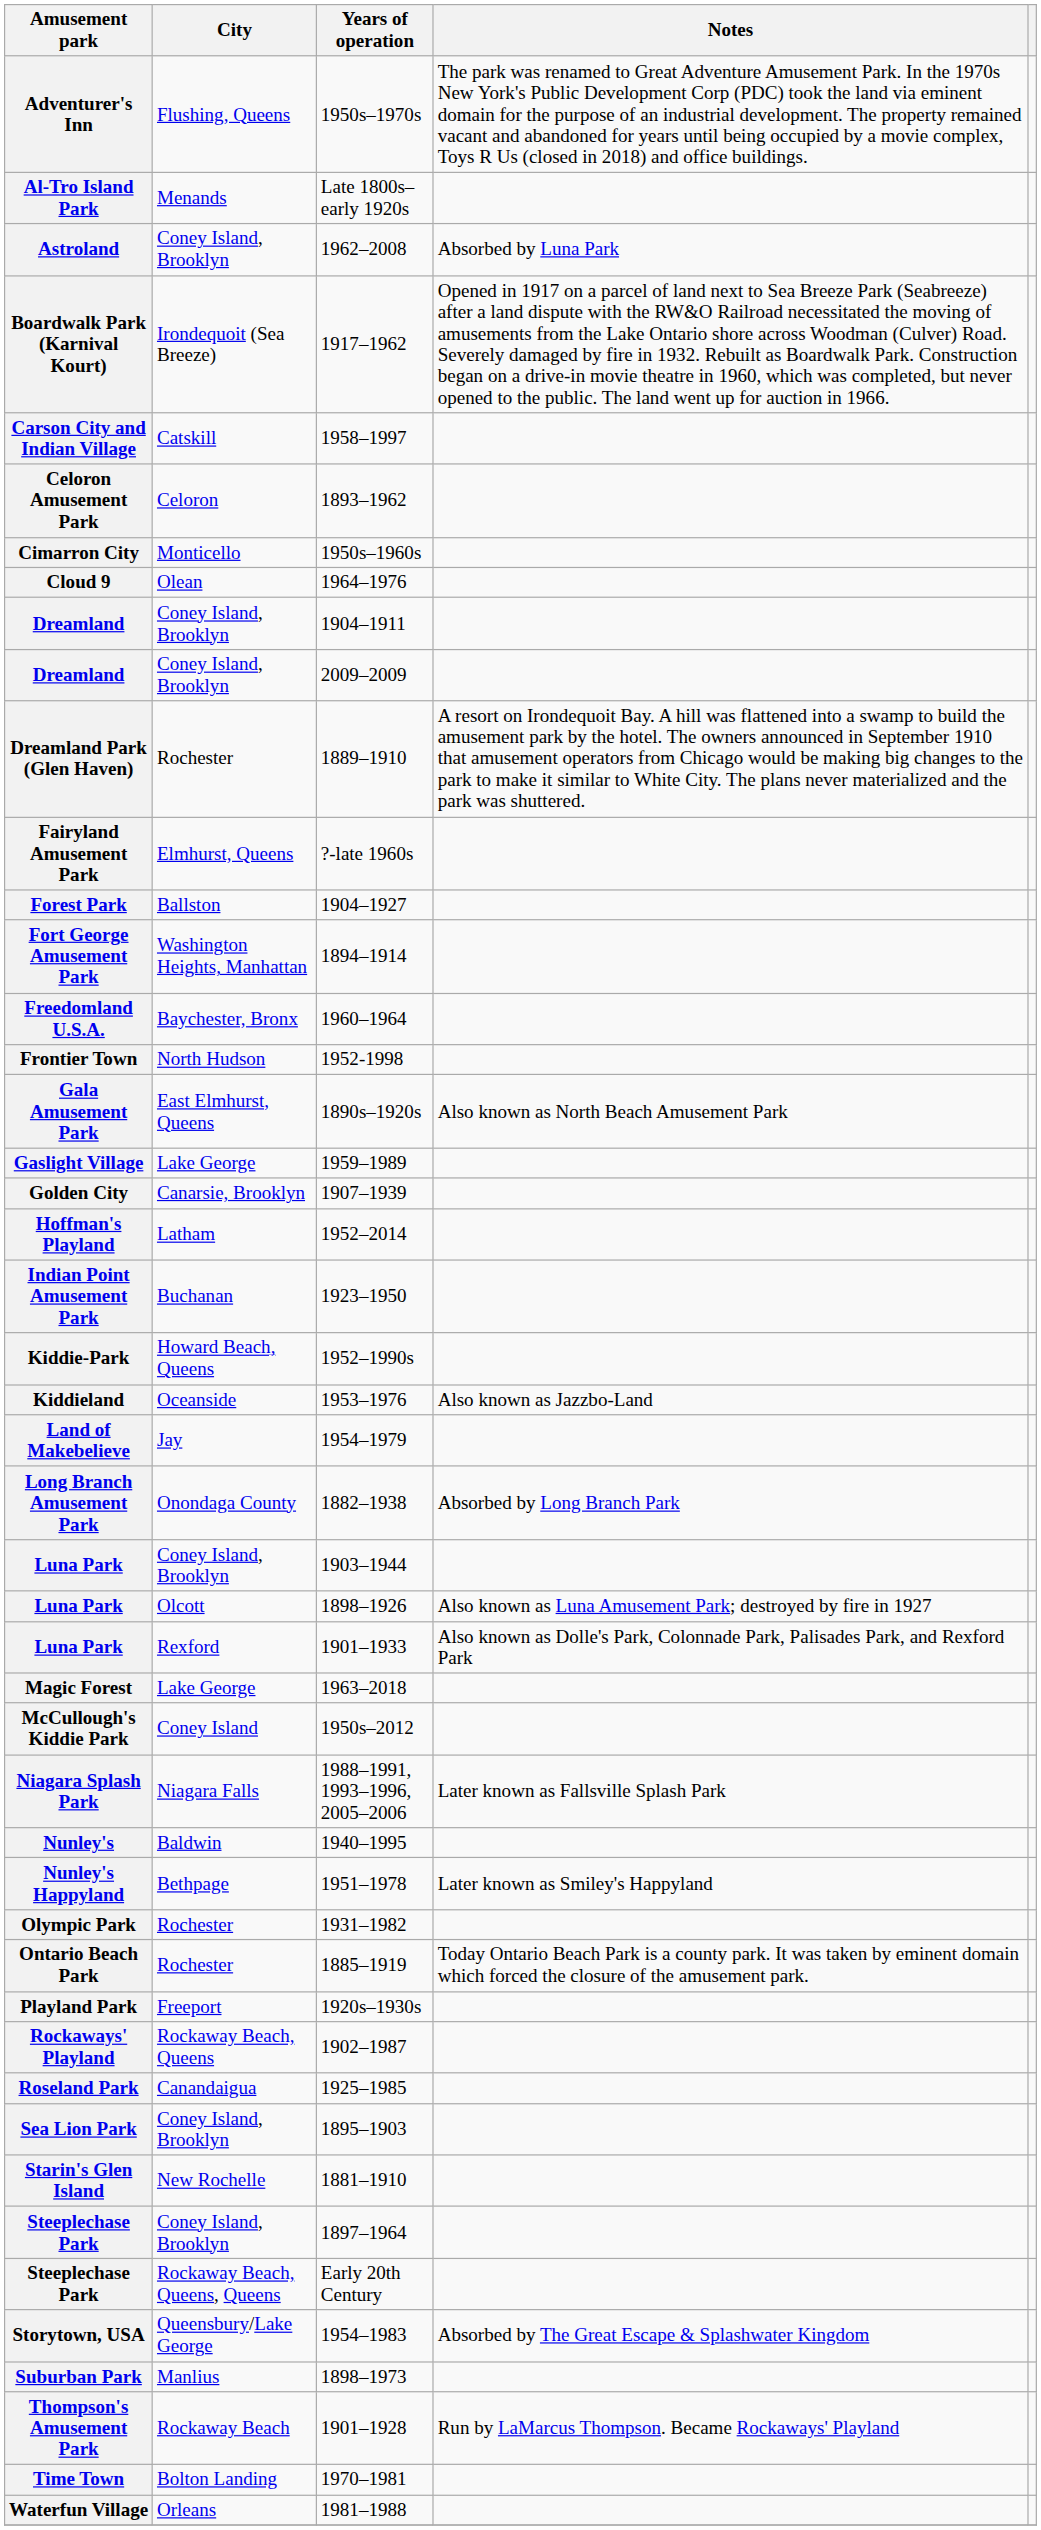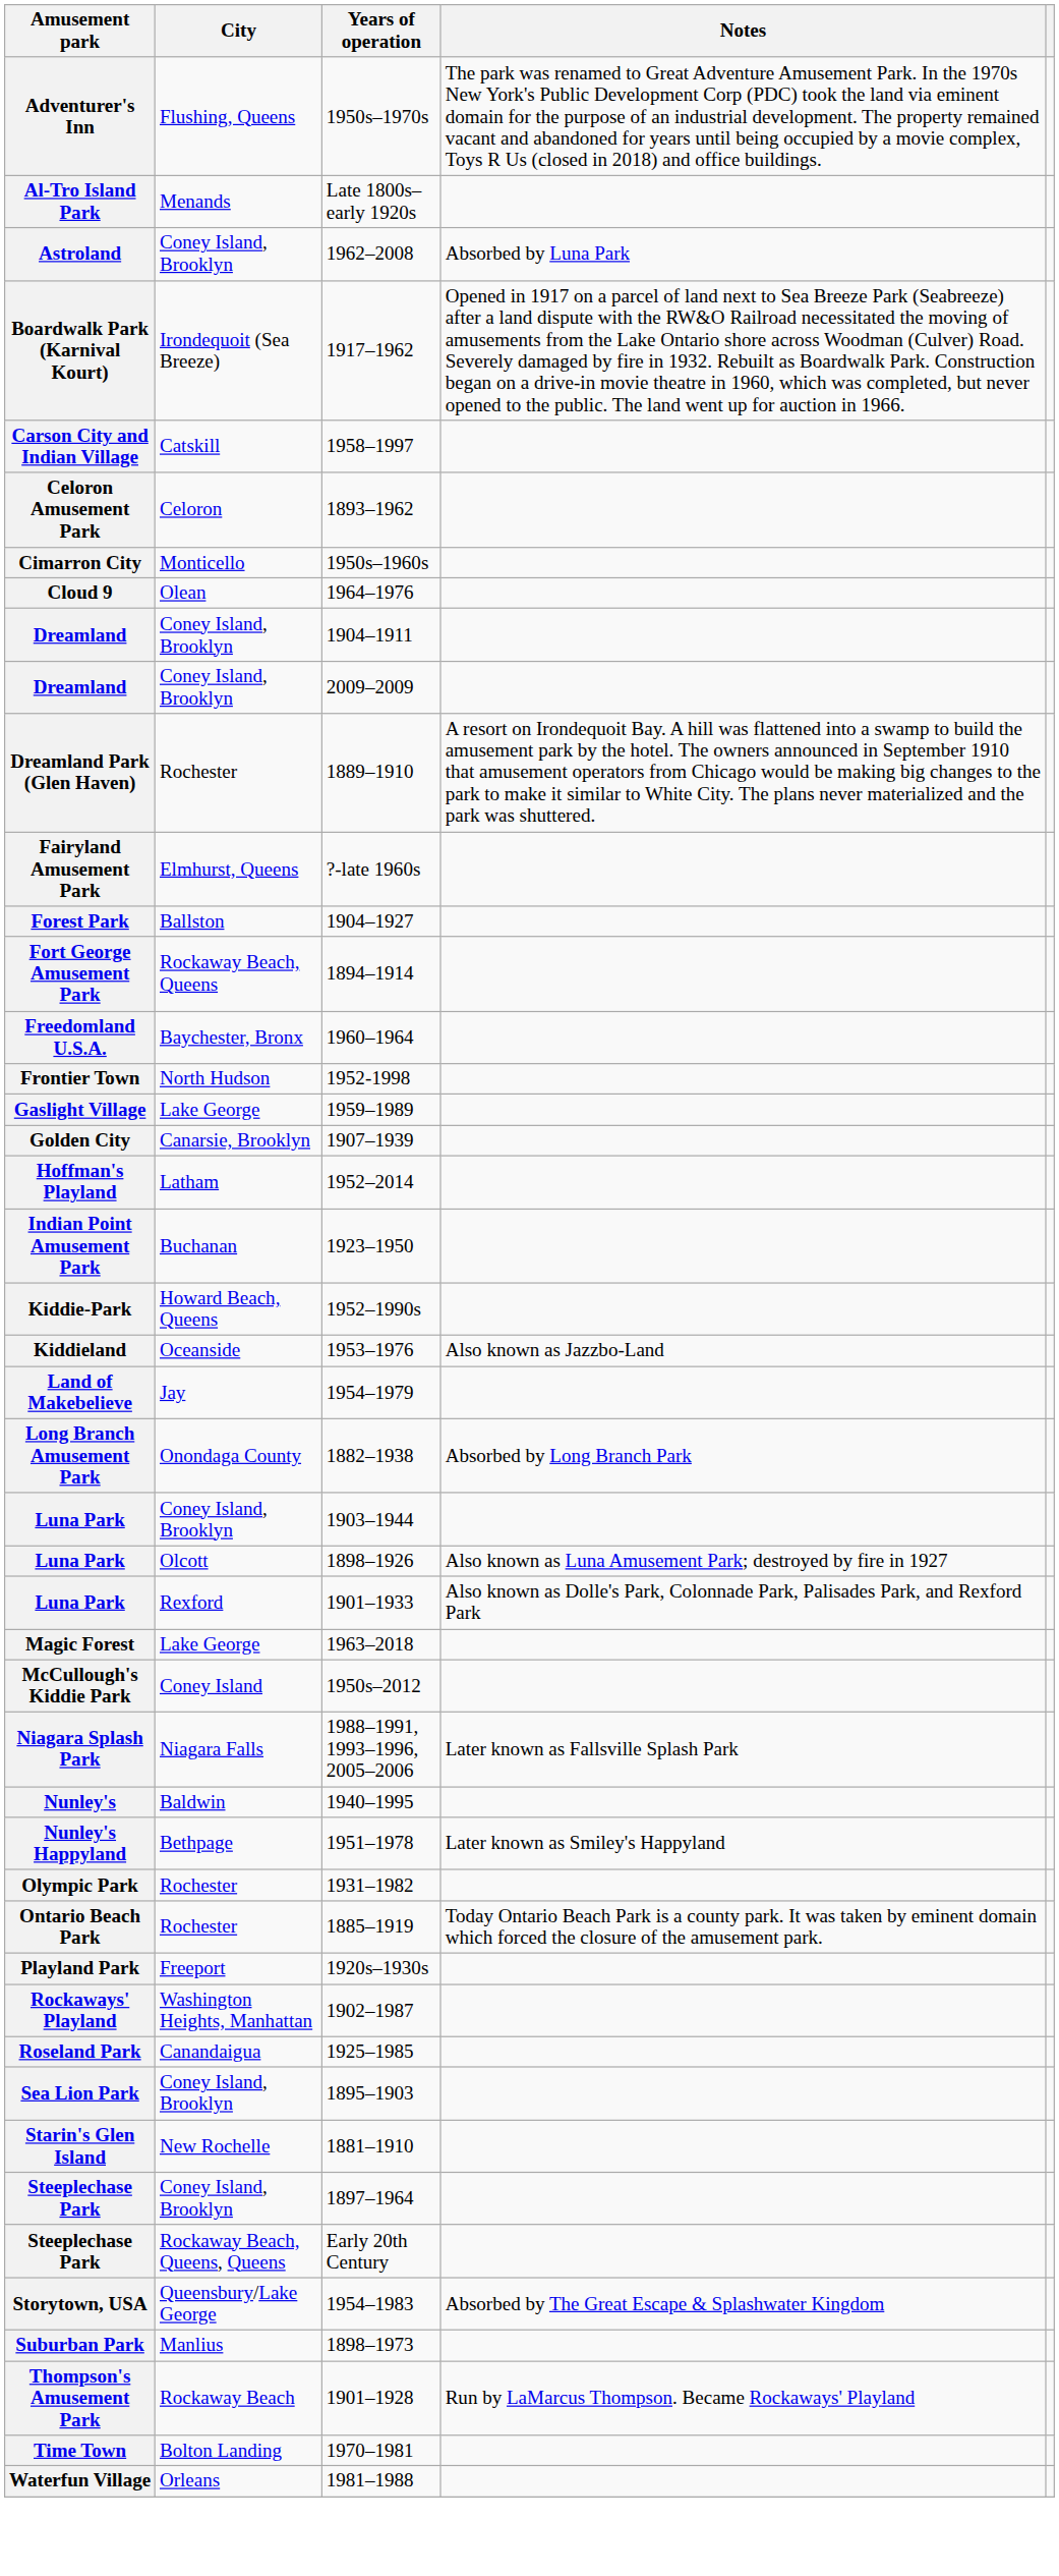 <table class="wikitable plainrowheaders sortable">
 <tr>
 <th scope="col">Amusement park</th>
 <th scope="col">City</th>
 <th scope="col">Years of operation</th>
 <th scope="col" class="unsortable">Notes</th>
 <th scope="col" class="unsortable"></th>
 </tr>
 <tr>
 <th scope="row">Adventurer's Inn</th>
 <td><a href='#'>Flushing, Queens</a></td>
 <td>1950s–1970s</td>
 <td>The park was renamed to Great Adventure Amusement Park. In the 1970s New York's Public Development Corp (PDC) took the land via eminent domain for the purpose of an industrial development. The property remained vacant and abandoned for years until being occupied by a movie complex, Toys R Us (closed in 2018) and office buildings.</td>
 <td style="text-align:center;"></td>
 </tr>
 <tr>
 <th scope="row"><a href='#'>Al-Tro Island Park</a></th>
 <td><a href='#'>Menands</a></td>
 <td>Late 1800s–early 1920s</td>
 <td></td>
 <td style="text-align:center;"></td>
 </tr>
 <tr>
 <th scope="row"><a href='#'>Astroland</a></th>
 <td><a href='#'>Coney Island</a>, <a href='#'>Brooklyn</a></td>
 <td>1962–2008</td>
 <td>Absorbed by <a href='#'>Luna Park</a></td>
 <td style="text-align:center;"></td>
 </tr>
 <tr>
 <th scope="row">Boardwalk Park (Karnival Kourt)</th>
 <td><a href='#'>Irondequoit</a> (Sea Breeze)</td>
 <td>1917–1962</td>
 <td>Opened in 1917 on a parcel of land next to Sea Breeze Park (Seabreeze) after a land dispute with the RW&O Railroad necessitated the moving of amusements from the Lake Ontario shore across Woodman (Culver) Road.  Severely damaged by fire in 1932.  Rebuilt as Boardwalk Park.  Construction began on a drive-in movie theatre in 1960, which was completed, but never opened to the public.  The land went up for auction in 1966.</td>
 <td></td>
 </tr>
 <tr>
 <th scope="row"><a href='#'>Carson City and Indian Village</a></th>
 <td><a href='#'>Catskill</a></td>
 <td>1958–1997</td>
 <td></td>
 <td style="text-align:center;"></td>
 </tr>
 <tr>
 <th scope="row">Celoron Amusement Park</th>
 <td><a href='#'>Celoron</a></td>
 <td>1893–1962</td>
 <td></td>
 <td style="text-align:center;"></td>
 </tr>
 <tr>
 <th scope="row">Cimarron City</th>
 <td><a href='#'>Monticello</a></td>
 <td>1950s–1960s</td>
 <td></td>
 <td style="text-align:center;"></td>
 </tr>
 <tr>
 <th scope="row">Cloud 9</th>
 <td><a href='#'>Olean</a></td>
 <td>1964–1976</td>
 <td></td>
 <td style="text-align:center;"></td>
 </tr>
 <tr>
 <th scope="row"><a href='#'>Dreamland</a></th>
 <td><a href='#'>Coney Island</a>, <a href='#'>Brooklyn</a></td>
 <td>1904–1911</td>
 <td></td>
 <td style="text-align:center;"></td>
 </tr>
 <tr>
 <th scope="row"><a href='#'>Dreamland</a></th>
 <td><a href='#'>Coney Island</a>, <a href='#'>Brooklyn</a></td>
 <td>2009–2009</td>
 <td></td>
 <td style="text-align:center;"></td>
 </tr>
 <tr>
 <th scope="row">Dreamland Park (Glen Haven)</th>
 <td>Rochester</td>
 <td>1889–1910</td>
 <td>A resort on Irondequoit Bay.  A hill was flattened into a swamp to build the amusement park by the hotel.  The owners announced in September 1910 that amusement operators from Chicago would be making big changes to the park to make it similar to White City.  The plans never materialized and the park was shuttered.</td>
 <td style="text-align:center;"></td>
 </tr>
 <tr>
 <th scope="row">Fairyland Amusement Park</th>
 <td><a href='#'>Elmhurst, Queens</a></td>
 <td>?-late 1960s</td>
 <td></td>
 <td style="text-align:center;"></td>
 </tr>
 <tr>
 <th scope="row"><a href='#'>Forest Park</a></th>
 <td><a href='#'>Ballston</a></td>
 <td>1904–1927</td>
 <td></td>
 <td style="text-align:center;"></td>
 </tr>
 <tr>
 <th scope="row"><a href='#'>Fort George Amusement Park</a></th>
-<td><a href='#'>Washington Heights, Manhattan</a></td>
+<td><a href='#'>Rockaway Beach, Queens</a></td>
 <td>1894–1914</td>
 <td></td>
 <td style="text-align:center;"></td>
 </tr>
 <tr>
 <th scope="row"><a href='#'>Freedomland U.S.A.</a></th>
 <td><a href='#'>Baychester, Bronx</a></td>
 <td>1960–1964</td>
 <td></td>
 <td style="text-align:center;"></td>
 </tr>
 <tr>
 <th scope="row">Frontier Town</th>
 <td><a href='#'>North Hudson</a></td>
 <td>1952-1998</td>
 <td></td>
-<td style="text-align:center;"></td>
-</tr>
-<tr>
-<th scope="row"><a href='#'>Gala Amusement Park</a></th>
-<td><a href='#'>East Elmhurst, Queens</a></td>
-<td>1890s–1920s</td>
-<td>Also known as North Beach Amusement Park</td>
 <td style="text-align:center;"></td>
 </tr>
 <tr>
 <th scope="row"><a href='#'>Gaslight Village</a></th>
 <td><a href='#'>Lake George</a></td>
 <td>1959–1989</td>
 <td></td>
 <td style="text-align:center;"></td>
 </tr>
 <tr>
 <th scope="row">Golden City</th>
 <td><a href='#'>Canarsie, Brooklyn</a></td>
 <td>1907–1939</td>
 <td></td>
 <td style="text-align:center;"></td>
 </tr>
 <tr>
 <th scope="row"><a href='#'>Hoffman's Playland</a></th>
 <td><a href='#'>Latham</a></td>
 <td>1952–2014</td>
 <td></td>
 <td style="text-align:center;"></td>
 </tr>
 <tr>
 <th scope="row"><a href='#'>Indian Point Amusement Park</a></th>
 <td><a href='#'>Buchanan</a></td>
 <td>1923–1950</td>
 <td></td>
 <td style="text-align:center;"></td>
 </tr>
 <tr>
 <th scope="row">Kiddie-Park</th>
 <td><a href='#'>Howard Beach, Queens</a></td>
 <td>1952–1990s</td>
 <td></td>
 <td style="text-align:center;"></td>
 </tr>
 <tr>
 <th scope="row">Kiddieland</th>
 <td><a href='#'>Oceanside</a></td>
 <td>1953–1976</td>
 <td>Also known as Jazzbo-Land</td>
 <td style="text-align:center;"></td>
 </tr>
 <tr>
 <th scope="row"><a href='#'>Land of Makebelieve</a></th>
 <td><a href='#'>Jay</a></td>
 <td>1954–1979</td>
 <td></td>
 <td style="text-align:center;"></td>
 </tr>
 <tr>
 <th scope="row"><a href='#'>Long Branch Amusement Park</a></th>
 <td><a href='#'>Onondaga County</a></td>
 <td>1882–1938</td>
 <td>Absorbed by <a href='#'>Long Branch Park</a></td>
 <td style="text-align:center;"></td>
 </tr>
 <tr>
 <th scope="row"><a href='#'>Luna Park</a></th>
 <td><a href='#'>Coney Island</a>, <a href='#'>Brooklyn</a></td>
 <td>1903–1944</td>
 <td></td>
 <td style="text-align:center;"></td>
 </tr>
 <tr>
 <th scope="row"><a href='#'>Luna Park</a></th>
 <td><a href='#'>Olcott</a></td>
 <td>1898–1926</td>
 <td>Also known as <a href='#'>Luna Amusement Park</a>; destroyed by fire in 1927</td>
 <td style="text-align:center;"></td>
 </tr>
 <tr>
 <th scope="row"><a href='#'>Luna Park</a></th>
 <td><a href='#'>Rexford</a></td>
 <td>1901–1933</td>
 <td>Also known as Dolle's Park, Colonnade Park, Palisades Park, and Rexford Park</td>
 <td style="text-align:center;"></td>
 </tr>
 <tr>
 <th scope="row">Magic Forest</th>
 <td><a href='#'>Lake George</a></td>
 <td>1963–2018</td>
 <td></td>
 <td style="text-align:center;"></td>
 </tr>
 <tr>
 <th scope="row">McCullough's Kiddie Park</th>
 <td><a href='#'>Coney Island</a></td>
 <td>1950s–2012</td>
 <td></td>
 <td style="text-align:center;"></td>
 </tr>
 <tr>
 <th scope="row"><a href='#'>Niagara Splash Park</a></th>
 <td><a href='#'>Niagara Falls</a></td>
 <td>1988–1991, 1993–1996, 2005–2006</td>
 <td>Later known as Fallsville Splash Park</td>
 <td style="text-align:center;"></td>
 </tr>
 <tr>
 <th scope="row"><a href='#'>Nunley's</a></th>
 <td><a href='#'>Baldwin</a></td>
 <td>1940–1995</td>
 <td></td>
 <td style="text-align:center;"></td>
 </tr>
 <tr>
 <th scope="row"><a href='#'>Nunley's Happyland</a></th>
 <td><a href='#'>Bethpage</a></td>
 <td>1951–1978</td>
 <td>Later known as Smiley's Happyland</td>
 <td style="text-align:center;"></td>
 </tr>
 <tr>
 <th scope="row">Olympic Park</th>
 <td><a href='#'>Rochester</a></td>
 <td>1931–1982</td>
 <td></td>
 <td style="text-align:center;"></td>
 </tr>
 <tr>
 <th scope="row">Ontario Beach Park</th>
 <td><a href='#'>Rochester</a></td>
 <td>1885–1919</td>
 <td>Today Ontario Beach Park is a county park.  It was taken by eminent domain which forced the closure of the amusement park.</td>
 <td style="text-align:center;"></td>
 </tr>
 <tr>
 <th scope="row">Playland Park</th>
 <td><a href='#'>Freeport</a></td>
 <td>1920s–1930s</td>
 <td></td>
 <td style="text-align:center;"></td>
 </tr>
 <tr>
 <th scope="row"><a href='#'>Rockaways' Playland</a></th>
-<td><a href='#'>Rockaway Beach, Queens</a></td>
+<td><a href='#'>Washington Heights, Manhattan</a></td>
 <td>1902–1987</td>
 <td></td>
 <td style="text-align:center;"></td>
 </tr>
 <tr>
 <th scope="row"><a href='#'>Roseland Park</a></th>
 <td><a href='#'>Canandaigua</a></td>
 <td>1925–1985</td>
 <td></td>
 <td style="text-align:center;"></td>
 </tr>
 <tr>
 <th scope="row"><a href='#'>Sea Lion Park</a></th>
 <td><a href='#'>Coney Island</a>, <a href='#'>Brooklyn</a></td>
 <td>1895–1903</td>
 <td></td>
 <td style="text-align:center;"></td>
 </tr>
 <tr>
 <th scope="row"><a href='#'>Starin's Glen Island</a></th>
 <td><a href='#'>New Rochelle</a></td>
 <td>1881–1910</td>
 <td></td>
 <td style="text-align:center;"></td>
 </tr>
 <tr>
 <th scope="row"><a href='#'>Steeplechase Park</a></th>
 <td><a href='#'>Coney Island</a>, <a href='#'>Brooklyn</a></td>
 <td>1897–1964</td>
 <td></td>
 <td style="text-align:center;"></td>
 </tr>
 <tr>
 <th scope="row">Steeplechase Park</th>
 <td><a href='#'>Rockaway Beach, Queens</a>, <a href='#'>Queens</a></td>
 <td>Early 20th Century</td>
 <td></td>
 <td style="text-align:center;"></td>
 </tr>
 <tr>
 <th scope="row">Storytown, USA</th>
 <td><a href='#'>Queensbury</a>/<a href='#'>Lake George</a></td>
 <td>1954–1983</td>
 <td>Absorbed by <a href='#'>The Great Escape & Splashwater Kingdom</a></td>
 <td style="text-align:center;"></td>
 </tr>
 <tr>
 <th scope="row"><a href='#'>Suburban Park</a></th>
 <td><a href='#'>Manlius</a></td>
 <td>1898–1973</td>
 <td></td>
 <td style="text-align:center;"></td>
 </tr>
 <tr>
 <th scope="row"><a href='#'>Thompson's Amusement Park</a></th>
 <td><a href='#'>Rockaway Beach</a></td>
 <td>1901–1928</td>
 <td>Run by <a href='#'>LaMarcus Thompson</a>. Became <a href='#'>Rockaways' Playland</a></td>
 <td style="text-align:center;"></td>
 </tr>
 <tr>
 <th scope="row"><a href='#'>Time Town</a></th>
 <td><a href='#'>Bolton Landing</a></td>
 <td>1970–1981</td>
 <td></td>
 <td style="text-align:center;"></td>
 </tr>
 <tr>
 <th scope="row">Waterfun Village</th>
 <td><a href='#'>Orleans</a></td>
 <td>1981–1988</td>
 <td></td>
 <td style="text-align:center;"></td>
 </tr>
 <tr>
 </tr>
 </table>
